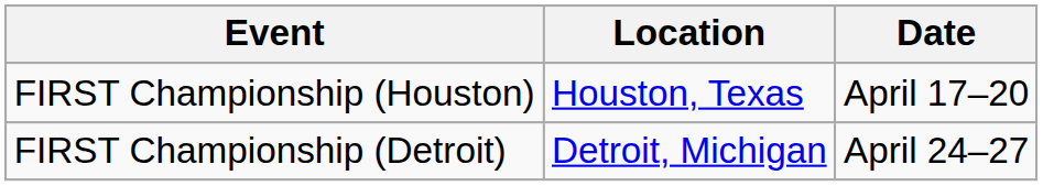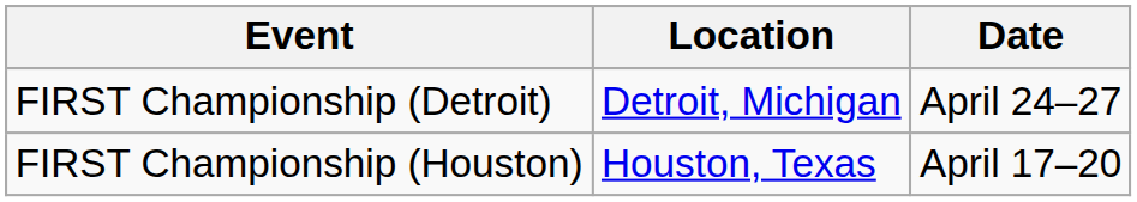 <table class="wikitable">
 <tr>
 <th>Event</th>
 <th>Location</th>
 <th>Date</th>
 </tr>
 <tr>
+<td>FIRST Championship (Detroit)</td>
+<td><a href='#'>Detroit, Michigan</a></td>
+<td>April 24–27</td>
+</tr>
+<tr>
 <td>FIRST Championship (Houston)</td>
 <td><a href='#'>Houston, Texas</a></td>
 <td>April 17–20</td>
 </tr>
-<tr>
-<td>FIRST Championship (Detroit)</td>
-<td><a href='#'>Detroit, Michigan</a></td>
-<td>April 24–27</td>
-</tr>
 </table>
